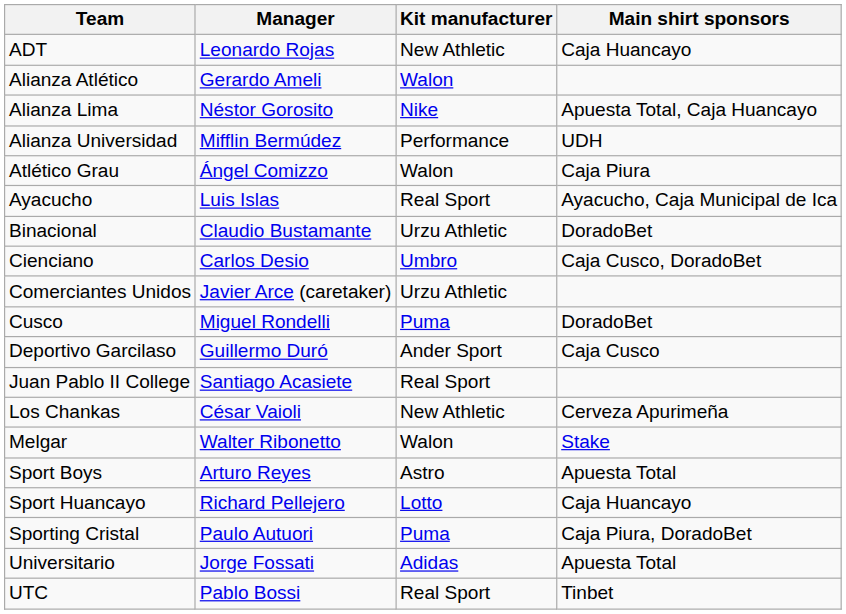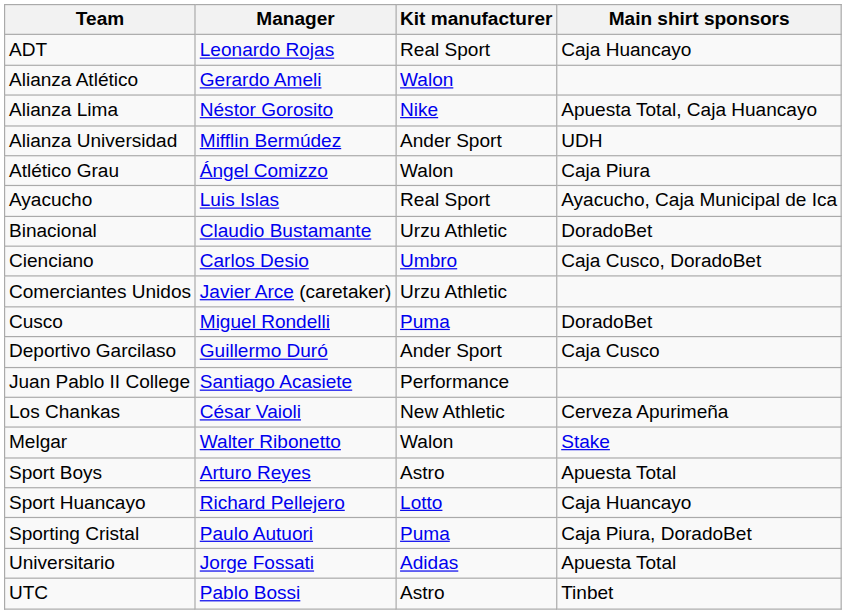 <table class="wikitable">
 <tr>
 <th>Team</th>
 <th>Manager</th>
 <th>Kit manufacturer</th>
 <th>Main shirt sponsors</th>
 </tr>
 <tr>
 <td>ADT</td>
 <td> <a href='#'>Leonardo Rojas</a></td>
-<td>New Athletic</td>
+<td>Real Sport</td>
 <td>Caja Huancayo</td>
 </tr>
 <tr>
 <td>Alianza Atlético</td>
 <td> <a href='#'>Gerardo Ameli</a></td>
 <td><a href='#'>Walon</a></td>
 <td></td>
 </tr>
 <tr>
 <td>Alianza Lima</td>
 <td> <a href='#'>Néstor Gorosito</a></td>
 <td><a href='#'>Nike</a></td>
 <td>Apuesta Total, Caja Huancayo</td>
 </tr>
 <tr>
 <td>Alianza Universidad</td>
 <td> <a href='#'>Mifflin Bermúdez</a></td>
-<td>Performance</td>
+<td>Ander Sport</td>
 <td>UDH</td>
 </tr>
 <tr>
 <td>Atlético Grau</td>
 <td> <a href='#'>Ángel Comizzo</a></td>
 <td>Walon</td>
 <td>Caja Piura</td>
 </tr>
 <tr>
 <td>Ayacucho</td>
 <td> <a href='#'>Luis Islas</a></td>
 <td>Real Sport</td>
 <td>Ayacucho, Caja Municipal de Ica</td>
 </tr>
 <tr>
 <td>Binacional</td>
 <td> <a href='#'>Claudio Bustamante</a></td>
 <td>Urzu Athletic</td>
 <td>DoradoBet</td>
 </tr>
 <tr>
 <td>Cienciano</td>
 <td> <a href='#'>Carlos Desio</a></td>
 <td><a href='#'>Umbro</a></td>
 <td>Caja Cusco, DoradoBet</td>
 </tr>
 <tr>
 <td>Comerciantes Unidos</td>
 <td> <a href='#'>Javier Arce</a> (caretaker)</td>
 <td>Urzu Athletic</td>
 <td></td>
 </tr>
 <tr>
 <td>Cusco</td>
 <td> <a href='#'>Miguel Rondelli</a></td>
 <td><a href='#'>Puma</a></td>
 <td>DoradoBet</td>
 </tr>
 <tr>
 <td>Deportivo Garcilaso</td>
 <td> <a href='#'>Guillermo Duró</a></td>
 <td>Ander Sport</td>
 <td>Caja Cusco</td>
 </tr>
 <tr>
 <td>Juan Pablo II College</td>
 <td> <a href='#'>Santiago Acasiete</a></td>
-<td>Real Sport</td>
+<td>Performance</td>
 <td></td>
 </tr>
 <tr>
 <td>Los Chankas</td>
 <td> <a href='#'>César Vaioli</a></td>
 <td>New Athletic</td>
 <td>Cerveza Apurimeña</td>
 </tr>
 <tr>
 <td>Melgar</td>
 <td> <a href='#'>Walter Ribonetto</a></td>
 <td>Walon</td>
 <td><a href='#'>Stake</a></td>
 </tr>
 <tr>
 <td>Sport Boys</td>
 <td> <a href='#'>Arturo Reyes</a></td>
 <td>Astro</td>
 <td>Apuesta Total</td>
 </tr>
 <tr>
 <td>Sport Huancayo</td>
 <td> <a href='#'>Richard Pellejero</a></td>
 <td><a href='#'>Lotto</a></td>
 <td>Caja Huancayo</td>
 </tr>
 <tr>
 <td>Sporting Cristal</td>
 <td> <a href='#'>Paulo Autuori</a></td>
 <td><a href='#'>Puma</a></td>
 <td>Caja Piura, DoradoBet</td>
 </tr>
 <tr>
 <td>Universitario</td>
 <td> <a href='#'>Jorge Fossati</a></td>
 <td><a href='#'>Adidas</a></td>
 <td>Apuesta Total</td>
 </tr>
 <tr>
 <td>UTC</td>
 <td> <a href='#'>Pablo Bossi</a></td>
-<td>Real Sport</td>
+<td>Astro</td>
 <td>Tinbet</td>
 </tr>
 </table>
